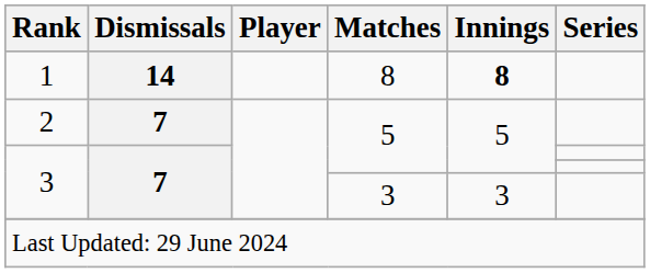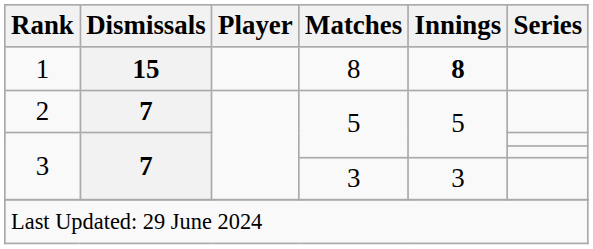 <table class="wikitable sortable">
 <tr>
 <th scope=col>Rank</th>
 <th scope=col>Dismissals</th>
 <th scope=col>Player</th>
 <th scope=col>Matches</th>
 <th scope=col>Innings</th>
 <th scope=col>Series</th>
 </tr>
 <tr>
 <td align=center>1</td>
-<th scope=row style=text-align:center;>14</th>
+<th scope=row style=text-align:center;>15</th>
 <td></td>
 <td align=center>8</td>
 <td align=center><strong>8</strong></td>
 <td></td>
 </tr>
 <tr>
 <td align=center>2</td>
 <th scope=row style=text-align:center;>7</th>
 <td rowspan=4></td>
 <td align=center rowspan=3>5</td>
 <td align=center rowspan=3>5</td>
 <td></td>
 </tr>
 <tr>
 <td align=center rowspan=3>3</td>
 <th scope=row style=text-align:center; rowspan=3>7</th>
 <td></td>
 </tr>
 <tr>
 <td></td>
 </tr>
 <tr>
 <td align=center>3</td>
 <td align=center>3</td>
 <td></td>
 </tr>
 <tr>
 </tr>
 <tr class=sortbottom>
 <td colspan=6><small>Last Updated: 29 June 2024</small></td>
 </tr>
 </table>
